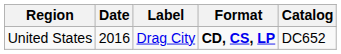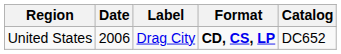 <table class="wikitable">
 <tr>
 <th>Region</th>
 <th>Date</th>
 <th>Label</th>
 <th>Format</th>
 <th>Catalog</th>
 </tr>
 <tr>
 <td>United States</td>
-<td>2016</td>
+<td>2006</td>
 <td><a href='#'>Drag City</a></td>
 <td><strong>CD, <a href='#'>CS</a>, <a href='#'>LP</a></strong></td>
 <td>DC652</td>
 </tr>
 </table>
